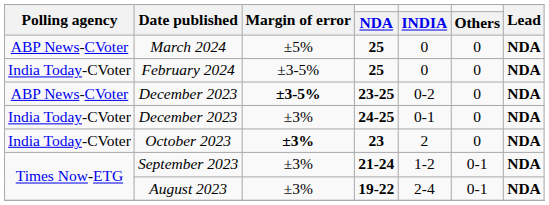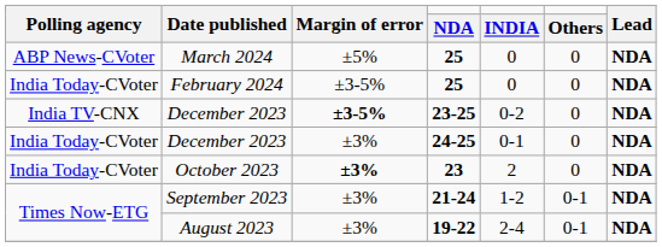 <table class="wikitable sortable" style="text-align:center;font-size:95%;line-height:16px">
 <tr>
 <th rowspan="2">Polling agency</th>
 <th rowspan="2">Date published</th>
 <th rowspan="2">Margin of error</th>
 <td bgcolor=></td>
 <td bgcolor=></td>
 <td bgcolor=></td>
 <th rowspan="2">Lead</th>
 </tr>
 <tr>
 <th><a href='#'>NDA</a></th>
 <th><a href='#'>INDIA</a></th>
 <th>Others</th>
 </tr>
 <tr>
 <td><a href='#'>ABP News</a>-<a href='#'>CVoter</a></td>
 <td><em>March 2024</em></td>
 <td>±5%</td>
 <td bgcolor=><strong>25</strong></td>
 <td>0</td>
 <td>0</td>
 <td bgcolor=><strong>NDA</strong></td>
 </tr>
 <tr>
 <td><a href='#'>India Today</a>-CVoter</td>
 <td><em>February 2024</em></td>
 <td>±3-5%</td>
 <td bgcolor=><strong>25</strong></td>
 <td>0</td>
 <td>0</td>
 <td bgcolor=><strong>NDA</strong></td>
 </tr>
 <tr>
-<td><a href='#'>ABP News</a>-<a href='#'>CVoter</a></td>
+<td><a href='#'>India TV</a>-CNX</td>
 <td><em>December 2023</em></td>
 <td><strong>±3-5%</strong></td>
 <td bgcolor=><strong>23-25</strong></td>
 <td>0-2</td>
 <td>0</td>
 <td bgcolor=><strong>NDA</strong></td>
 </tr>
 <tr>
 <td><a href='#'>India Today</a>-CVoter</td>
 <td><em>December 2023</em></td>
 <td>±3%</td>
 <td bgcolor=><strong>24-25</strong></td>
 <td>0-1</td>
 <td>0</td>
 <td bgcolor=><strong>NDA</strong></td>
 </tr>
 <tr>
 <td><a href='#'>India Today</a>-CVoter</td>
 <td><em>October 2023</em></td>
 <td><strong>±3%</strong></td>
 <td bgcolor=><strong>23</strong></td>
 <td>2</td>
 <td>0</td>
 <td bgcolor=><strong>NDA</strong></td>
 </tr>
 <tr>
 <td rowspan="2"><a href='#'>Times Now</a>-<a href='#'>ETG</a></td>
 <td><em>September 2023</em></td>
 <td>±3%</td>
 <td bgcolor=><strong>21-24</strong></td>
 <td>1-2</td>
 <td>0-1</td>
 <td bgcolor=><strong>NDA</strong></td>
 </tr>
 <tr>
 <td><em>August 2023</em></td>
 <td>±3%</td>
 <td bgcolor=><strong>19-22</strong></td>
 <td>2-4</td>
 <td>0-1</td>
 <td bgcolor=><strong>NDA</strong></td>
 </tr>
 <tr>
 </tr>
 </table>
